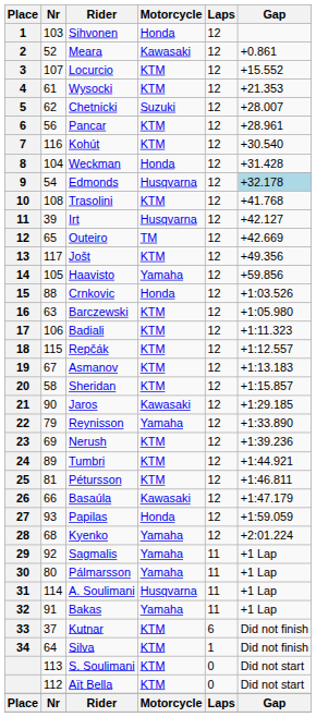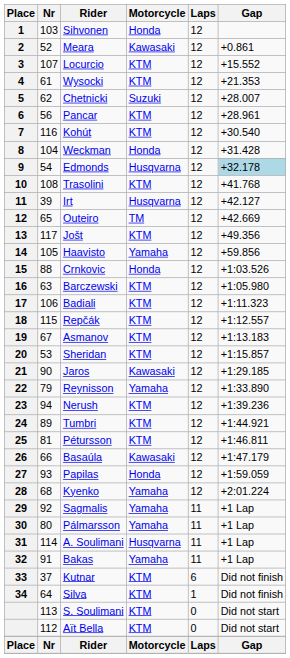 <table class="wikitable" style="font-size: 95%">
 <tr>
 <th>Place</th>
 <th>Nr</th>
 <th>Rider</th>
 <th>Motorcycle</th>
 <th>Laps</th>
 <th>Gap</th>
 </tr>
 <tr>
 <th>1</th>
 <td>103</td>
 <td> <a href='#'>Sihvonen</a></td>
 <td><a href='#'>Honda</a></td>
 <td>12</td>
 <td></td>
 </tr>
 <tr>
 <th>2</th>
 <td>52</td>
 <td> <a href='#'>Meara</a></td>
 <td><a href='#'>Kawasaki</a></td>
 <td>12</td>
 <td>+0.861</td>
 </tr>
 <tr>
 <th>3</th>
 <td>107</td>
 <td> <a href='#'>Locurcio</a></td>
 <td><a href='#'>KTM</a></td>
 <td>12</td>
 <td>+15.552</td>
 </tr>
 <tr>
 <th>4</th>
 <td>61</td>
 <td> <a href='#'>Wysocki</a></td>
 <td><a href='#'>KTM</a></td>
 <td>12</td>
 <td>+21.353</td>
 </tr>
 <tr>
 <th>5</th>
 <td>62</td>
 <td> <a href='#'>Chetnicki</a></td>
 <td><a href='#'>Suzuki</a></td>
 <td>12</td>
 <td>+28.007</td>
 </tr>
 <tr>
 <th>6</th>
 <td>56</td>
 <td> <a href='#'>Pancar</a></td>
 <td><a href='#'>KTM</a></td>
 <td>12</td>
 <td>+28.961</td>
 </tr>
 <tr>
 <th>7</th>
 <td>116</td>
 <td> <a href='#'>Kohút</a></td>
 <td><a href='#'>KTM</a></td>
 <td>12</td>
 <td>+30.540</td>
 </tr>
 <tr>
 <th>8</th>
 <td>104</td>
 <td> <a href='#'>Weckman</a></td>
 <td><a href='#'>Honda</a></td>
 <td>12</td>
 <td>+31.428</td>
 </tr>
 <tr>
 <th>9</th>
 <td>54</td>
 <td> <a href='#'>Edmonds</a></td>
 <td><a href='#'>Husqvarna</a></td>
 <td>12</td>
 <td style="background: lightblue;">+32.178</td>
 </tr>
 <tr>
 <th>10</th>
 <td>108</td>
 <td> <a href='#'>Trasolini</a></td>
 <td><a href='#'>KTM</a></td>
 <td>12</td>
 <td>+41.768</td>
 </tr>
 <tr>
 <th>11</th>
 <td>39</td>
 <td> <a href='#'>Irt</a></td>
 <td><a href='#'>Husqvarna</a></td>
 <td>12</td>
 <td>+42.127</td>
 </tr>
 <tr>
 <th>12</th>
 <td>65</td>
 <td> <a href='#'>Outeiro</a></td>
 <td><a href='#'>TM</a></td>
 <td>12</td>
 <td>+42.669</td>
 </tr>
 <tr>
 <th>13</th>
 <td>117</td>
 <td> <a href='#'>Jošt</a></td>
 <td><a href='#'>KTM</a></td>
 <td>12</td>
 <td>+49.356</td>
 </tr>
 <tr>
 <th>14</th>
 <td>105</td>
 <td> <a href='#'>Haavisto</a></td>
 <td><a href='#'>Yamaha</a></td>
 <td>12</td>
 <td>+59.856</td>
 </tr>
 <tr>
 <th>15</th>
 <td>88</td>
 <td> <a href='#'>Crnkovic</a></td>
 <td><a href='#'>Honda</a></td>
 <td>12</td>
 <td>+1:03.526</td>
 </tr>
 <tr>
 <th>16</th>
 <td>63</td>
 <td> <a href='#'>Barczewski</a></td>
 <td><a href='#'>KTM</a></td>
 <td>12</td>
 <td>+1:05.980</td>
 </tr>
 <tr>
 <th>17</th>
 <td>106</td>
 <td> <a href='#'>Badiali</a></td>
 <td><a href='#'>KTM</a></td>
 <td>12</td>
 <td>+1:11.323</td>
 </tr>
 <tr>
 <th>18</th>
 <td>115</td>
 <td> <a href='#'>Repčák</a></td>
 <td><a href='#'>KTM</a></td>
 <td>12</td>
 <td>+1:12.557</td>
 </tr>
 <tr>
 <th>19</th>
 <td>67</td>
 <td> <a href='#'>Asmanov</a></td>
 <td><a href='#'>KTM</a></td>
 <td>12</td>
 <td>+1:13.183</td>
 </tr>
 <tr>
 <th>20</th>
-<td>58</td>
+<td>53</td>
 <td> <a href='#'>Sheridan</a></td>
 <td><a href='#'>KTM</a></td>
 <td>12</td>
 <td>+1:15.857</td>
 </tr>
 <tr>
 <th>21</th>
 <td>90</td>
 <td> <a href='#'>Jaros</a></td>
 <td><a href='#'>Kawasaki</a></td>
 <td>12</td>
 <td>+1:29.185</td>
 </tr>
 <tr>
 <th>22</th>
 <td>79</td>
 <td> <a href='#'>Reynisson</a></td>
 <td><a href='#'>Yamaha</a></td>
 <td>12</td>
 <td>+1:33.890</td>
 </tr>
 <tr>
 <th>23</th>
-<td>69</td>
+<td>94</td>
 <td> <a href='#'>Nerush</a></td>
 <td><a href='#'>KTM</a></td>
 <td>12</td>
 <td>+1:39.236</td>
 </tr>
 <tr>
 <th>24</th>
 <td>89</td>
 <td> <a href='#'>Tumbri</a></td>
 <td><a href='#'>KTM</a></td>
 <td>12</td>
 <td>+1:44.921</td>
 </tr>
 <tr>
 <th>25</th>
 <td>81</td>
 <td> <a href='#'>Pétursson</a></td>
 <td><a href='#'>KTM</a></td>
 <td>12</td>
 <td>+1:46.811</td>
 </tr>
 <tr>
 <th>26</th>
 <td>66</td>
 <td> <a href='#'>Basaúla</a></td>
 <td><a href='#'>Kawasaki</a></td>
 <td>12</td>
 <td>+1:47.179</td>
 </tr>
 <tr>
 <th>27</th>
 <td>93</td>
 <td> <a href='#'>Papilas</a></td>
 <td><a href='#'>Honda</a></td>
 <td>12</td>
 <td>+1:59.059</td>
 </tr>
 <tr>
 <th>28</th>
 <td>68</td>
 <td> <a href='#'>Kyenko</a></td>
 <td><a href='#'>Yamaha</a></td>
 <td>12</td>
 <td>+2:01.224</td>
 </tr>
 <tr>
 <th>29</th>
 <td>92</td>
 <td> <a href='#'>Sagmalis</a></td>
 <td><a href='#'>Yamaha</a></td>
 <td>11</td>
 <td>+1 Lap</td>
 </tr>
 <tr>
 <th>30</th>
 <td>80</td>
 <td> <a href='#'>Pálmarsson</a></td>
 <td><a href='#'>Yamaha</a></td>
 <td>11</td>
 <td>+1 Lap</td>
 </tr>
 <tr>
 <th>31</th>
 <td>114</td>
 <td> <a href='#'>A. Soulimani</a></td>
 <td><a href='#'>Husqvarna</a></td>
 <td>11</td>
 <td>+1 Lap</td>
 </tr>
 <tr>
 <th>32</th>
 <td>91</td>
 <td> <a href='#'>Bakas</a></td>
 <td><a href='#'>Yamaha</a></td>
 <td>11</td>
 <td>+1 Lap</td>
 </tr>
 <tr>
 <th>33</th>
 <td>37</td>
 <td> <a href='#'>Kutnar</a></td>
 <td><a href='#'>KTM</a></td>
 <td>6</td>
 <td>Did not finish</td>
 </tr>
 <tr>
 <th>34</th>
 <td>64</td>
 <td> <a href='#'>Silva</a></td>
 <td><a href='#'>KTM</a></td>
 <td>1</td>
 <td>Did not finish</td>
 </tr>
 <tr>
 <th></th>
 <td>113</td>
 <td> <a href='#'>S. Soulimani</a></td>
 <td><a href='#'>KTM</a></td>
 <td>0</td>
 <td>Did not start</td>
 </tr>
 <tr>
 <th></th>
 <td>112</td>
 <td> <a href='#'>Aït Bella</a></td>
 <td><a href='#'>KTM</a></td>
 <td>0</td>
 <td>Did not start</td>
 </tr>
 <tr>
 </tr>
 <tr>
 <th>Place</th>
 <th>Nr</th>
 <th>Rider</th>
 <th>Motorcycle</th>
 <th>Laps</th>
 <th>Gap</th>
 </tr>
 <tr>
 </tr>
 </table>
